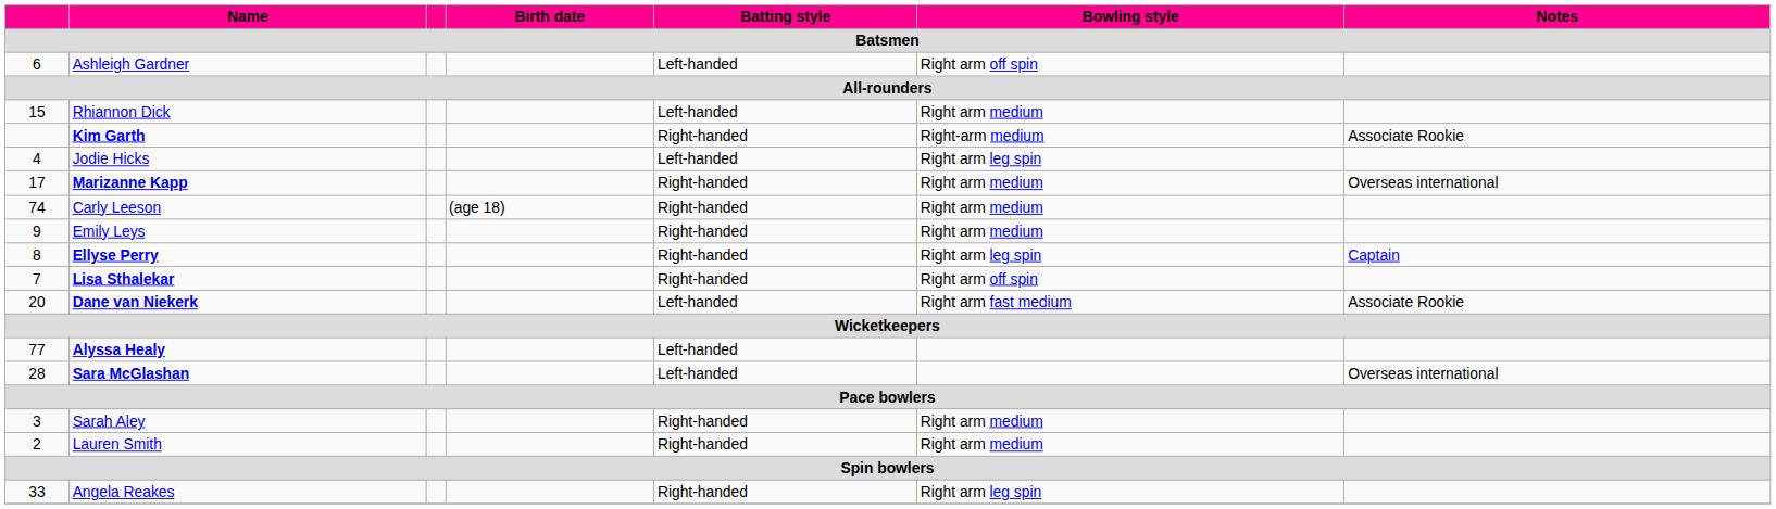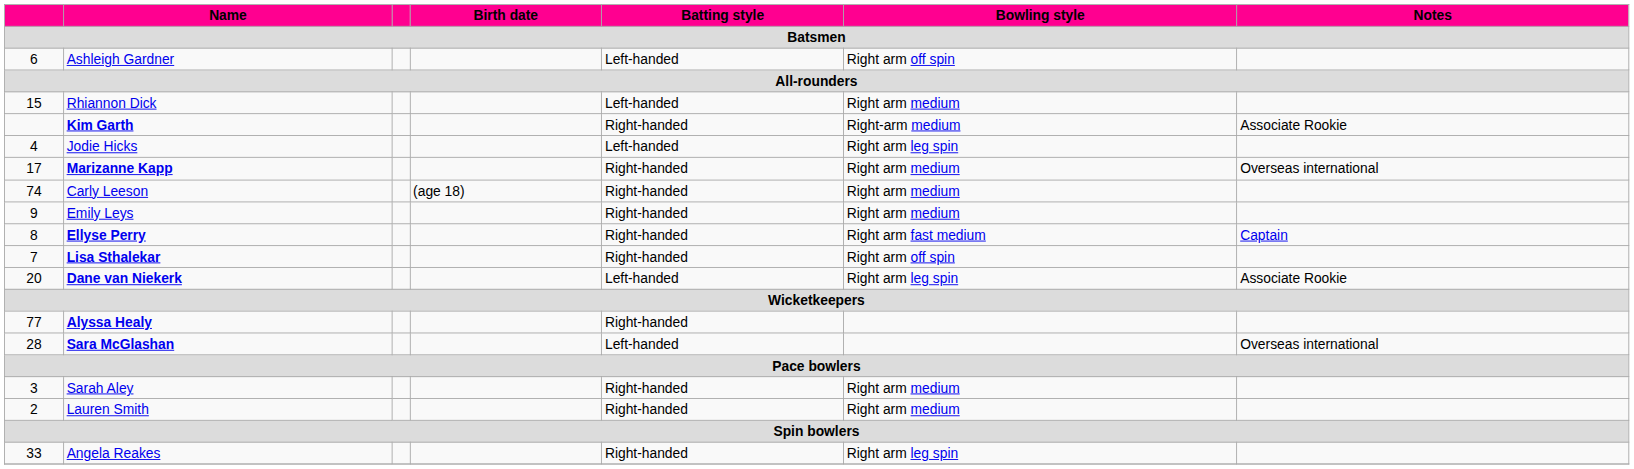 <table class="wikitable"  style="font-size:95%; width:90%;">
 <tr>
 <th style="background:#ff0090; color:black;"></th>
 <th style="background:#ff0090; color:black;">Name</th>
 <th style="background:#ff0090; color:black;"></th>
 <th style="background:#ff0090; color:black;">Birth date</th>
 <th style="background:#ff0090; color:black;">Batting style</th>
 <th style="background:#ff0090; color:black;">Bowling style</th>
 <th style="background:#ff0090; color:black;">Notes</th>
 </tr>
 <tr>
 <th colspan="7" style="background: #DCDCDC; text-align:center;">Batsmen</th>
 </tr>
 <tr>
 <td align=center>6</td>
 <td><a href='#'>Ashleigh Gardner</a></td>
 <td align=center></td>
 <td></td>
 <td>Left-handed</td>
 <td>Right arm <a href='#'>off spin</a></td>
 <td></td>
 </tr>
 <tr>
 <th colspan="7" style="background: #DCDCDC; text-align:center;">All-rounders</th>
 </tr>
 <tr>
 <td align=center>15</td>
 <td><a href='#'>Rhiannon Dick</a></td>
 <td align=center></td>
 <td></td>
 <td>Left-handed</td>
 <td>Right arm <a href='#'>medium</a></td>
 <td></td>
 </tr>
 <tr>
 <td align=center></td>
 <td><strong><a href='#'>Kim Garth</a></strong></td>
 <td align=center></td>
 <td></td>
 <td>Right-handed</td>
 <td>Right-arm <a href='#'>medium</a></td>
 <td>Associate Rookie</td>
 </tr>
 <tr>
 <td align=center>4</td>
 <td><a href='#'>Jodie Hicks</a></td>
 <td align=center></td>
 <td></td>
 <td>Left-handed</td>
 <td>Right arm <a href='#'>leg spin</a></td>
 <td></td>
 </tr>
 <tr>
 <td align=center>17</td>
 <td><strong><a href='#'>Marizanne Kapp</a></strong></td>
 <td align=center></td>
 <td></td>
 <td>Right-handed</td>
 <td>Right arm <a href='#'>medium</a></td>
 <td>Overseas international</td>
 </tr>
 <tr>
 <td align=center>74</td>
 <td><a href='#'>Carly Leeson</a></td>
 <td align=center></td>
 <td>(age 18)</td>
 <td>Right-handed</td>
 <td>Right arm <a href='#'>medium</a></td>
 <td></td>
 </tr>
 <tr>
 <td align=center>9</td>
 <td><a href='#'>Emily Leys</a></td>
 <td align=center></td>
 <td></td>
 <td>Right-handed</td>
 <td>Right arm <a href='#'>medium</a></td>
 <td></td>
 </tr>
 <tr>
 <td align=center>8</td>
 <td><strong><a href='#'>Ellyse Perry</a></strong></td>
 <td align=center></td>
 <td></td>
 <td>Right-handed</td>
-<td>Right arm <a href='#'>leg spin</a></td>
+<td>Right arm <a href='#'>fast medium</a></td>
 <td><a href='#'>Captain</a></td>
 </tr>
 <tr>
 <td align=center>7</td>
 <td><strong><a href='#'>Lisa Sthalekar</a></strong></td>
 <td align=center></td>
 <td></td>
 <td>Right-handed</td>
 <td>Right arm <a href='#'>off spin</a></td>
 <td></td>
 </tr>
 <tr>
 <td align=center>20</td>
 <td><strong><a href='#'>Dane van Niekerk</a></strong></td>
 <td style="text-align:center"></td>
 <td></td>
 <td>Left-handed</td>
-<td>Right arm <a href='#'>fast medium</a></td>
+<td>Right arm <a href='#'>leg spin</a></td>
 <td>Associate Rookie</td>
 </tr>
 <tr>
 <th colspan="7" style="background: #DCDCDC; text-align:center;">Wicketkeepers</th>
 </tr>
 <tr>
 <td align=center>77</td>
 <td><strong><a href='#'>Alyssa Healy</a></strong></td>
 <td align=center></td>
 <td></td>
-<td>Left-handed</td>
+<td>Right-handed</td>
 <td></td>
 <td></td>
 </tr>
 <tr>
 <td align=center>28</td>
 <td><strong><a href='#'>Sara McGlashan</a></strong></td>
 <td align=center></td>
 <td></td>
 <td>Left-handed</td>
 <td></td>
 <td>Overseas international</td>
 </tr>
 <tr>
 <th colspan="7" style="background: #DCDCDC; text-align:center;">Pace bowlers</th>
 </tr>
 <tr>
 <td align=center>3</td>
 <td><a href='#'>Sarah Aley</a></td>
 <td align=center></td>
 <td></td>
 <td>Right-handed</td>
 <td>Right arm <a href='#'>medium</a></td>
 <td></td>
 </tr>
 <tr>
 <td align=center>2</td>
 <td><a href='#'>Lauren Smith</a></td>
 <td align=center></td>
 <td></td>
 <td>Right-handed</td>
 <td>Right arm <a href='#'>medium</a></td>
 <td></td>
 </tr>
 <tr>
 <th colspan="7" style="background: #DCDCDC; text-align:center;">Spin bowlers</th>
 </tr>
 <tr>
 <td align=center>33</td>
 <td><a href='#'>Angela Reakes</a></td>
 <td align=center></td>
 <td></td>
 <td>Right-handed</td>
 <td>Right arm <a href='#'>leg spin</a></td>
 <td></td>
 </tr>
 <tr>
 </tr>
 </table>
